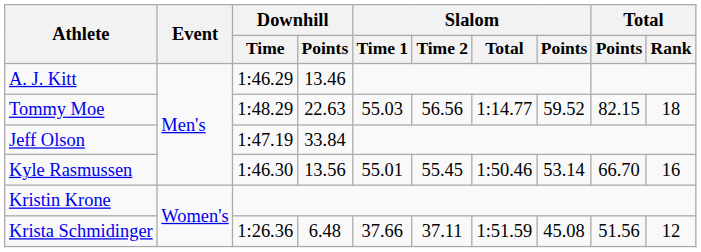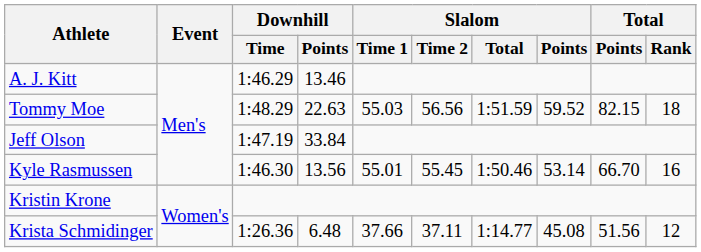 <table class=wikitable style=font-size:90%;text-align:center>
 <tr>
 <th rowspan=2>Athlete</th>
 <th rowspan=2>Event</th>
 <th colspan=2>Downhill</th>
 <th colspan=4>Slalom</th>
 <th colspan=2>Total</th>
 </tr>
 <tr style=font-size:95%>
 <th>Time</th>
 <th>Points</th>
 <th>Time 1</th>
 <th>Time 2</th>
 <th>Total</th>
 <th>Points</th>
 <th>Points</th>
 <th>Rank</th>
 </tr>
 <tr>
 <td align=left><a href='#'>A. J. Kitt</a></td>
 <td align=left rowspan=4><a href='#'>Men's</a></td>
 <td>1:46.29</td>
 <td>13.46</td>
 <td colspan=4></td>
 <td colspan=2></td>
 </tr>
 <tr>
 <td align=left><a href='#'>Tommy Moe</a></td>
 <td>1:48.29</td>
 <td>22.63</td>
 <td>55.03</td>
 <td>56.56</td>
-<td>1:14.77</td>
+<td>1:51.59</td>
 <td>59.52</td>
 <td>82.15</td>
 <td>18</td>
 </tr>
 <tr>
 <td align=left><a href='#'>Jeff Olson</a></td>
 <td>1:47.19</td>
 <td>33.84</td>
 <td colspan=6></td>
 </tr>
 <tr>
 <td align=left><a href='#'>Kyle Rasmussen</a></td>
 <td>1:46.30</td>
 <td>13.56</td>
 <td>55.01</td>
 <td>55.45</td>
 <td>1:50.46</td>
 <td>53.14</td>
 <td>66.70</td>
 <td>16</td>
 </tr>
 <tr>
 <td align=left><a href='#'>Kristin Krone</a></td>
 <td align=left rowspan=2><a href='#'>Women's</a></td>
 <td colspan=8></td>
 </tr>
 <tr>
 <td align=left><a href='#'>Krista Schmidinger</a></td>
 <td>1:26.36</td>
 <td>6.48</td>
 <td>37.66</td>
 <td>37.11</td>
-<td>1:51.59</td>
+<td>1:14.77</td>
 <td>45.08</td>
 <td>51.56</td>
 <td>12</td>
 </tr>
 </table>
